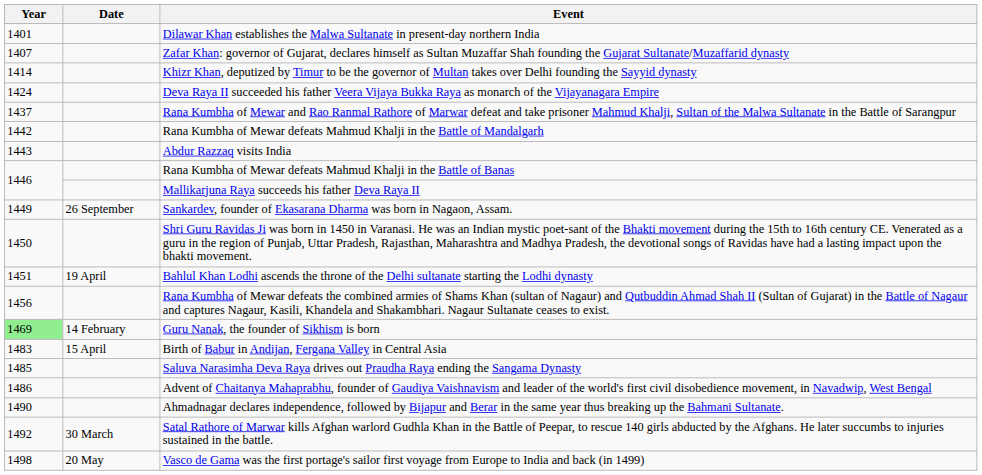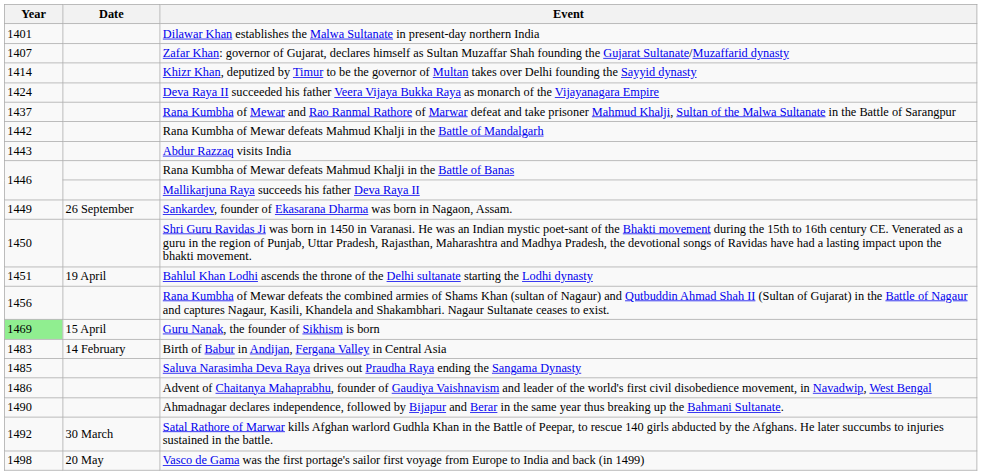 <table class="wikitable" style="width:100%">
 <tr>
 <th Style="width:6%">Year</th>
 <th style="width:10%">Date</th>
 <th>Event</th>
 </tr>
 <tr>
 <td>1401</td>
 <td></td>
 <td><a href='#'>Dilawar Khan</a> establishes the <a href='#'>Malwa Sultanate</a> in present-day northern India</td>
 </tr>
 <tr>
 <td>1407</td>
 <td></td>
 <td><a href='#'>Zafar Khan</a>: governor of Gujarat, declares himself as Sultan Muzaffar Shah founding the <a href='#'>Gujarat Sultanate</a>/<a href='#'>Muzaffarid dynasty</a></td>
 </tr>
 <tr>
 <td>1414</td>
 <td></td>
 <td><a href='#'>Khizr Khan</a>, deputized by <a href='#'>Timur</a> to be the governor of <a href='#'>Multan</a> takes over Delhi founding the <a href='#'>Sayyid dynasty</a></td>
 </tr>
 <tr>
 <td>1424</td>
 <td></td>
 <td><a href='#'>Deva Raya II</a> succeeded his father <a href='#'>Veera Vijaya Bukka Raya</a> as monarch of the <a href='#'>Vijayanagara Empire</a></td>
 </tr>
 <tr>
 <td>1437</td>
 <td></td>
 <td><a href='#'>Rana Kumbha</a> of <a href='#'>Mewar</a> and <a href='#'>Rao Ranmal Rathore</a> of <a href='#'>Marwar</a> defeat and take prisoner <a href='#'>Mahmud Khalji</a>, <a href='#'>Sultan of the Malwa Sultanate</a> in the Battle of Sarangpur</td>
 </tr>
 <tr>
 <td>1442</td>
 <td></td>
 <td>Rana Kumbha of Mewar defeats Mahmud Khalji in the <a href='#'>Battle of Mandalgarh</a></td>
 </tr>
 <tr>
 <td>1443</td>
 <td></td>
 <td><a href='#'>Abdur Razzaq</a> visits India</td>
 </tr>
 <tr>
 <td rowspan="2" style="vertical-align:middle;">1446</td>
 <td></td>
 <td>Rana Kumbha of Mewar defeats Mahmud Khalji in the <a href='#'>Battle of Banas</a></td>
 </tr>
 <tr>
 <td></td>
 <td><a href='#'>Mallikarjuna Raya</a> succeeds his father <a href='#'>Deva Raya II</a></td>
 </tr>
 <tr>
 <td>1449</td>
 <td>26 September</td>
 <td><a href='#'>Sankardev</a>, founder of <a href='#'>Ekasarana Dharma</a> was born in Nagaon, Assam.</td>
 </tr>
 <tr>
 <td>1450</td>
 <td></td>
 <td><a href='#'>Shri Guru Ravidas Ji</a> was born in 1450 in Varanasi. He was an Indian mystic poet-sant of the <a href='#'>Bhakti movement</a> during the 15th to 16th century CE. Venerated as a guru in the region of Punjab, Uttar Pradesh, Rajasthan, Maharashtra and Madhya Pradesh, the devotional songs of Ravidas have had a lasting impact upon the bhakti movement.</td>
 </tr>
 <tr>
 <td>1451</td>
 <td>19 April</td>
 <td><a href='#'>Bahlul Khan Lodhi</a> ascends the throne of the <a href='#'>Delhi sultanate</a> starting the <a href='#'>Lodhi dynasty</a></td>
 </tr>
 <tr>
 <td>1456</td>
 <td></td>
 <td><a href='#'>Rana Kumbha</a> of Mewar defeats the combined armies of Shams Khan (sultan of Nagaur) and <a href='#'>Qutbuddin Ahmad Shah II</a> (Sultan of Gujarat) in the <a href='#'>Battle of Nagaur</a> and captures Nagaur, Kasili, Khandela and Shakambhari. Nagaur Sultanate ceases to exist.</td>
 </tr>
 <tr>
 <td style="background: lightgreen;">1469</td>
-<td>14 February</td>
+<td>15 April</td>
 <td><a href='#'>Guru Nanak</a>, the founder of <a href='#'>Sikhism</a> is born</td>
 </tr>
 <tr>
 <td>1483</td>
-<td>15 April</td>
+<td>14 February</td>
 <td>Birth of <a href='#'>Babur</a> in <a href='#'>Andijan</a>, <a href='#'>Fergana Valley</a> in Central Asia</td>
 </tr>
 <tr>
 <td>1485</td>
 <td></td>
 <td><a href='#'>Saluva Narasimha Deva Raya</a> drives out <a href='#'>Praudha Raya</a> ending the <a href='#'>Sangama Dynasty</a></td>
 </tr>
 <tr>
 <td>1486</td>
 <td></td>
 <td>Advent of <a href='#'>Chaitanya Mahaprabhu</a>, founder of <a href='#'>Gaudiya Vaishnavism</a> and leader of the world's first civil disobedience movement, in <a href='#'>Navadwip</a>, <a href='#'>West Bengal</a></td>
 </tr>
 <tr>
 <td>1490</td>
 <td></td>
 <td>Ahmadnagar declares independence, followed by <a href='#'>Bijapur</a> and <a href='#'>Berar</a> in the same year thus breaking up the <a href='#'>Bahmani Sultanate</a>.</td>
 </tr>
 <tr>
 <td>1492</td>
 <td>30 March</td>
 <td><a href='#'>Satal Rathore of Marwar</a> kills Afghan warlord Gudhla Khan in the Battle of Peepar, to rescue 140 girls abducted by the Afghans. He later succumbs to injuries sustained in the battle.</td>
 </tr>
 <tr>
 <td>1498</td>
 <td>20 May</td>
 <td><a href='#'>Vasco de Gama</a> was the first portage's sailor first voyage from Europe to India and back (in 1499)</td>
 </tr>
 </table>
